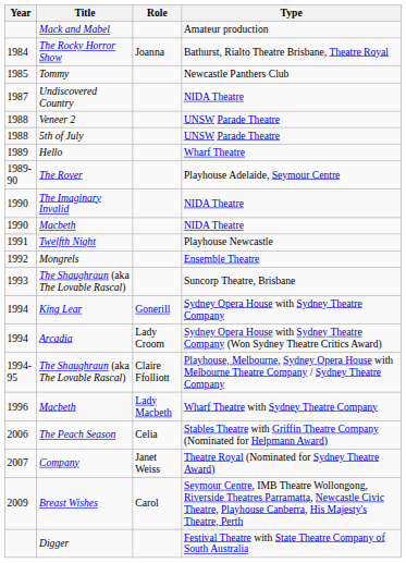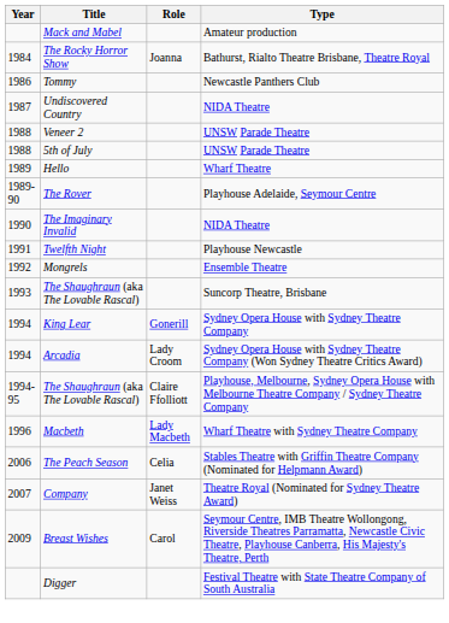 <table class="wikitable">
 <tr>
 <th>Year</th>
 <th>Title</th>
 <th>Role</th>
 <th>Type</th>
 </tr>
 <tr>
 <td></td>
 <td><em><a href='#'>Mack and Mabel</a></em></td>
 <td></td>
 <td>Amateur production</td>
 </tr>
 <tr>
 <td>1984</td>
 <td><em><a href='#'>The Rocky Horror Show</a></em></td>
 <td>Joanna</td>
 <td>Bathurst, Rialto Theatre Brisbane, <a href='#'>Theatre Royal</a></td>
 </tr>
 <tr>
-<td>1985</td>
+<td>1986</td>
 <td><em>Tommy</em></td>
 <td></td>
 <td>Newcastle Panthers Club</td>
 </tr>
 <tr>
 <td>1987</td>
 <td><em>Undiscovered Country</em></td>
 <td></td>
 <td><a href='#'>NIDA Theatre</a></td>
 </tr>
 <tr>
 <td>1988</td>
 <td><em>Veneer 2</em></td>
 <td></td>
 <td><a href='#'>UNSW</a> <a href='#'>Parade Theatre</a></td>
 </tr>
 <tr>
 <td>1988</td>
 <td><em>5th of July</em></td>
 <td></td>
 <td><a href='#'>UNSW</a> <a href='#'>Parade Theatre</a></td>
 </tr>
 <tr>
 <td>1989</td>
 <td><em>Hello</em></td>
 <td></td>
 <td><a href='#'>Wharf Theatre</a></td>
 </tr>
 <tr>
 <td>1989-90</td>
 <td><em><a href='#'>The Rover</a></em></td>
 <td></td>
 <td>Playhouse Adelaide, <a href='#'>Seymour Centre</a></td>
 </tr>
 <tr>
 <td>1990</td>
 <td><em><a href='#'>The Imaginary Invalid</a></em></td>
-<td></td>
-<td><a href='#'>NIDA Theatre</a></td>
-</tr>
-<tr>
-<td>1990</td>
-<td><em><a href='#'>Macbeth</a></em></td>
 <td></td>
 <td><a href='#'>NIDA Theatre</a></td>
 </tr>
 <tr>
 <td>1991</td>
 <td><em><a href='#'>Twelfth Night</a></em></td>
 <td></td>
 <td>Playhouse Newcastle</td>
 </tr>
 <tr>
 <td>1992</td>
 <td><em>Mongrels</em></td>
 <td></td>
 <td><a href='#'>Ensemble Theatre</a></td>
 </tr>
 <tr>
 <td>1993</td>
 <td><em><a href='#'>The Shaughraun</a></em> (aka <em>The Lovable Rascal</em>)</td>
 <td></td>
 <td>Suncorp Theatre, Brisbane</td>
 </tr>
 <tr>
 <td>1994</td>
 <td><em><a href='#'>King Lear</a></em></td>
 <td><a href='#'>Gonerill</a></td>
 <td><a href='#'>Sydney Opera House</a> with <a href='#'>Sydney Theatre Company</a></td>
 </tr>
 <tr>
 <td>1994</td>
 <td><em><a href='#'>Arcadia</a></em></td>
 <td>Lady Croom</td>
 <td><a href='#'>Sydney Opera House</a> with <a href='#'>Sydney Theatre Company</a> (Won Sydney Theatre Critics Award)</td>
 </tr>
 <tr>
 <td>1994-95</td>
 <td><em><a href='#'>The Shaughraun</a></em> (aka <em>The Lovable Rascal</em>)</td>
 <td>Claire Ffolliott</td>
 <td><a href='#'>Playhouse, Melbourne</a>, <a href='#'>Sydney Opera House</a> with <a href='#'>Melbourne Theatre Company</a> / <a href='#'>Sydney Theatre Company</a></td>
 </tr>
 <tr>
 <td>1996</td>
 <td><em><a href='#'>Macbeth</a></em></td>
 <td><a href='#'>Lady Macbeth</a></td>
 <td><a href='#'>Wharf Theatre</a> with <a href='#'>Sydney Theatre Company</a></td>
 </tr>
 <tr>
 <td>2006</td>
 <td><em><a href='#'>The Peach Season</a></em></td>
 <td>Celia</td>
 <td><a href='#'>Stables Theatre</a> with <a href='#'>Griffin Theatre Company</a> (Nominated for <a href='#'>Helpmann Award</a>)</td>
 </tr>
 <tr>
 <td>2007</td>
 <td><em><a href='#'>Company</a></em></td>
 <td>Janet Weiss</td>
 <td><a href='#'>Theatre Royal</a> (Nominated for <a href='#'>Sydney Theatre Award</a>)</td>
 </tr>
 <tr>
 <td>2009</td>
 <td><em><a href='#'>Breast Wishes</a></em></td>
 <td>Carol</td>
 <td><a href='#'>Seymour Centre</a>, IMB Theatre Wollongong, <a href='#'>Riverside Theatres Parramatta</a>, <a href='#'>Newcastle Civic Theatre</a>, <a href='#'>Playhouse Canberra</a>, <a href='#'>His Majesty's Theatre, Perth</a></td>
 </tr>
 <tr>
 <td></td>
 <td><em>Digger</em></td>
 <td></td>
 <td><a href='#'>Festival Theatre</a> with <a href='#'>State Theatre Company of South Australia</a></td>
 </tr>
 </table>
